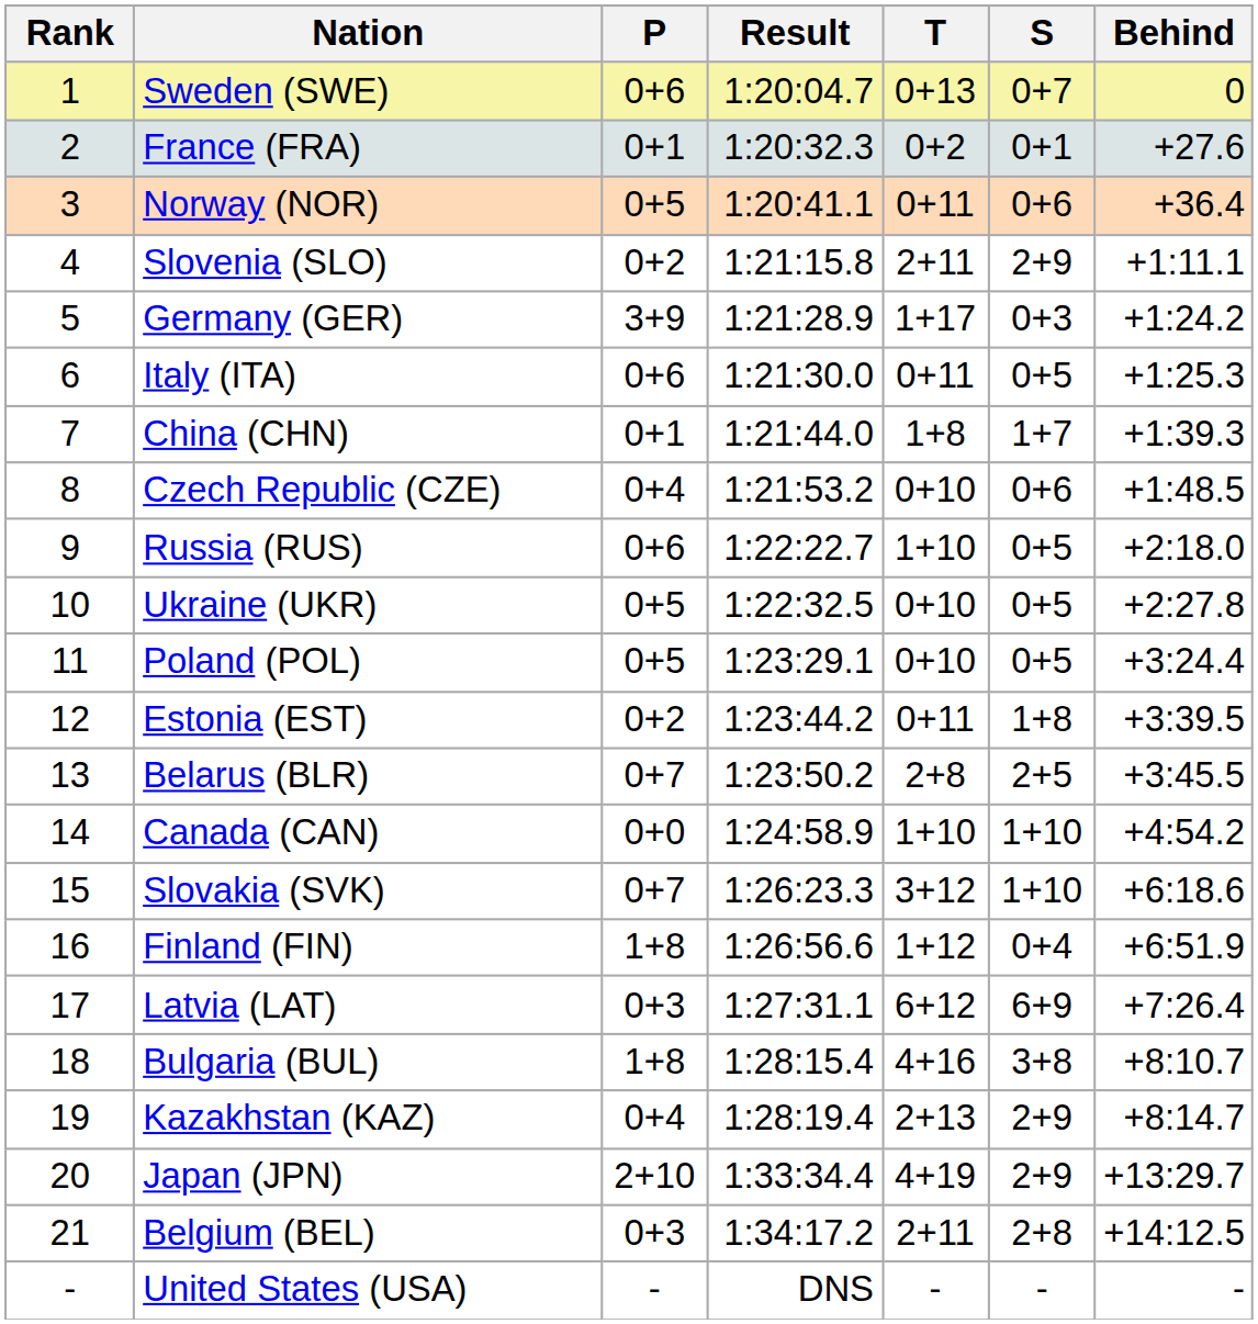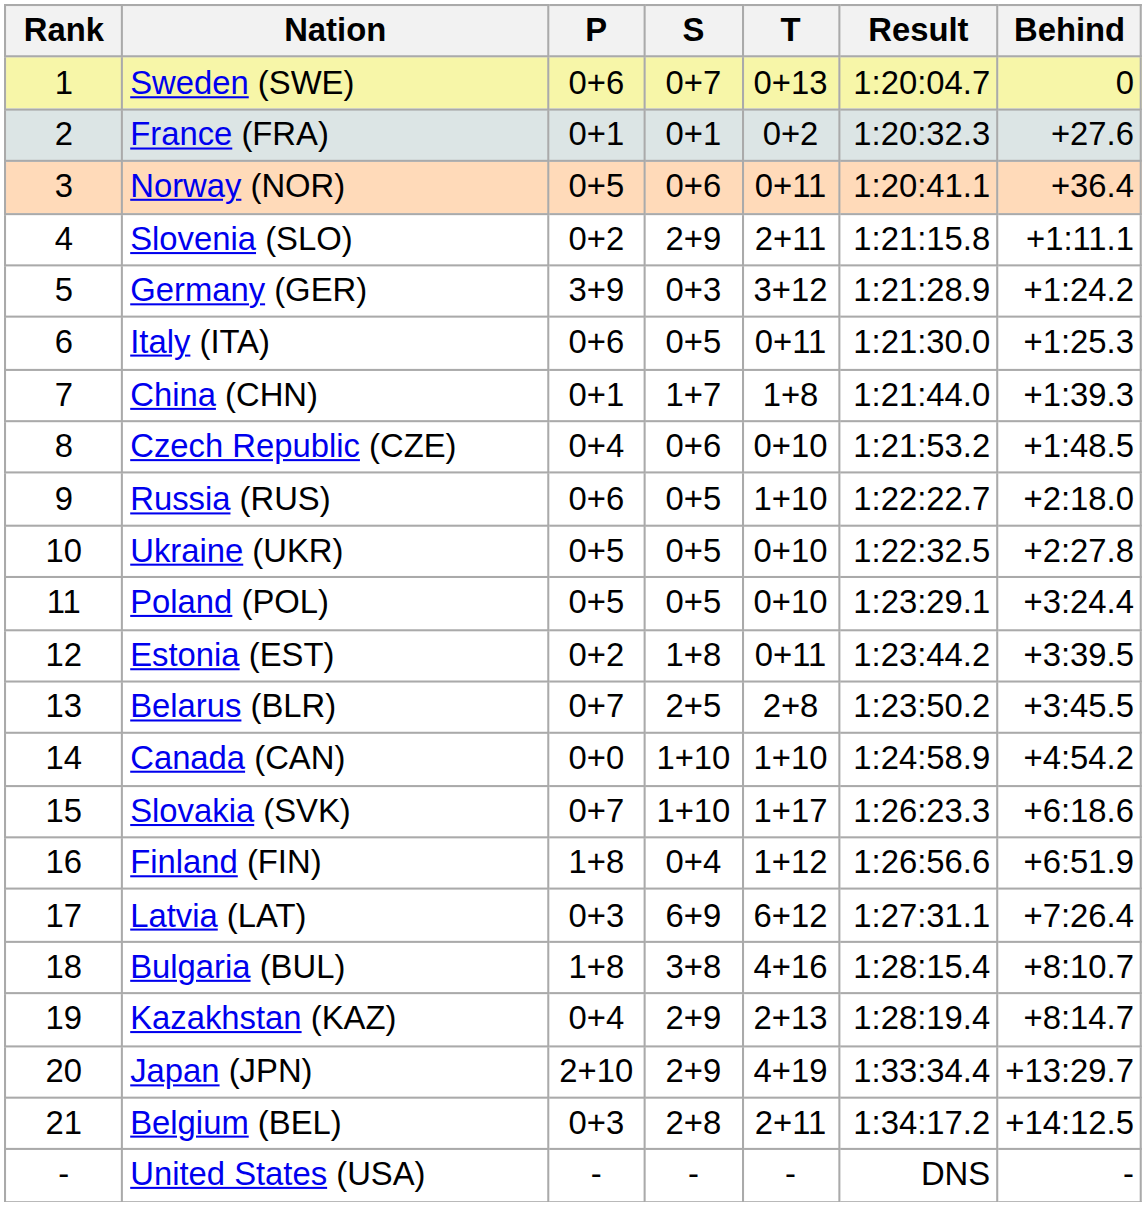 <table class=wikitable>
 <tr>
 <th width=50>Rank</th>
 <th width=200>Nation</th>
 <th width=40>P</th>
+<th width=40>S</th>
+<th width=40>T</th>
 <th width=70>Result</th>
-<th width=40>T</th>
-<th width=40>S</th>
 <th width=50>Behind</th>
 </tr>
 <tr bgcolor="#F7F6A8">
 <td align="center">1</td>
 <td> <a href='#'>Sweden</a> (SWE)</td>
 <td align="center">0+6</td>
+<td align="center">0+7</td>
+<td align="center">0+13</td>
 <td align="right">1:20:04.7</td>
-<td align="center">0+13</td>
-<td align="center">0+7</td>
 <td align="right">0</td>
 </tr>
 <tr bgcolor="#DCE5E5">
 <td align="center">2</td>
 <td> <a href='#'>France</a> (FRA)</td>
 <td align="center">0+1</td>
+<td align="center">0+1</td>
+<td align="center">0+2</td>
 <td align="right">1:20:32.3</td>
-<td align="center">0+2</td>
-<td align="center">0+1</td>
 <td align="right">+27.6</td>
 </tr>
 <tr bgcolor="#FFDAB9">
 <td align="center">3</td>
 <td> <a href='#'>Norway</a> (NOR)</td>
 <td align="center">0+5</td>
+<td align="center">0+6</td>
+<td align="center">0+11</td>
 <td align="right">1:20:41.1</td>
-<td align="center">0+11</td>
-<td align="center">0+6</td>
 <td align="right">+36.4</td>
 </tr>
 <tr bgcolor="#FFFFFF">
 <td align="center">4</td>
 <td> <a href='#'>Slovenia</a> (SLO)</td>
 <td align="center">0+2</td>
+<td align="center">2+9</td>
+<td align="center">2+11</td>
 <td align="right">1:21:15.8</td>
-<td align="center">2+11</td>
-<td align="center">2+9</td>
 <td align="right">+1:11.1</td>
 </tr>
 <tr bgcolor="#FFFFFF">
 <td align="center">5</td>
 <td> <a href='#'>Germany</a> (GER)</td>
 <td align="center">3+9</td>
+<td align="center">0+3</td>
+<td align="center">3+12</td>
 <td align="right">1:21:28.9</td>
-<td align="center">1+17</td>
-<td align="center">0+3</td>
 <td align="right">+1:24.2</td>
 </tr>
 <tr bgcolor="#FFFFFF">
 <td align="center">6</td>
 <td> <a href='#'>Italy</a> (ITA)</td>
 <td align="center">0+6</td>
+<td align="center">0+5</td>
+<td align="center">0+11</td>
 <td align="right">1:21:30.0</td>
-<td align="center">0+11</td>
-<td align="center">0+5</td>
 <td align="right">+1:25.3</td>
 </tr>
 <tr bgcolor="#FFFFFF">
 <td align="center">7</td>
 <td> <a href='#'>China</a> (CHN)</td>
 <td align="center">0+1</td>
+<td align="center">1+7</td>
+<td align="center">1+8</td>
 <td align="right">1:21:44.0</td>
-<td align="center">1+8</td>
-<td align="center">1+7</td>
 <td align="right">+1:39.3</td>
 </tr>
 <tr bgcolor="#FFFFFF">
 <td align="center">8</td>
 <td> <a href='#'>Czech Republic</a> (CZE)</td>
 <td align="center">0+4</td>
+<td align="center">0+6</td>
+<td align="center">0+10</td>
 <td align="right">1:21:53.2</td>
-<td align="center">0+10</td>
-<td align="center">0+6</td>
 <td align="right">+1:48.5</td>
 </tr>
 <tr bgcolor="#FFFFFF">
 <td align="center">9</td>
 <td> <a href='#'>Russia</a> (RUS)</td>
 <td align="center">0+6</td>
+<td align="center">0+5</td>
+<td align="center">1+10</td>
 <td align="right">1:22:22.7</td>
-<td align="center">1+10</td>
-<td align="center">0+5</td>
 <td align="right">+2:18.0</td>
 </tr>
 <tr bgcolor="#FFFFFF">
 <td align="center">10</td>
 <td> <a href='#'>Ukraine</a> (UKR)</td>
 <td align="center">0+5</td>
+<td align="center">0+5</td>
+<td align="center">0+10</td>
 <td align="right">1:22:32.5</td>
-<td align="center">0+10</td>
-<td align="center">0+5</td>
 <td align="right">+2:27.8</td>
 </tr>
 <tr bgcolor="#FFFFFF">
 <td align="center">11</td>
 <td> <a href='#'>Poland</a> (POL)</td>
 <td align="center">0+5</td>
+<td align="center">0+5</td>
+<td align="center">0+10</td>
 <td align="right">1:23:29.1</td>
-<td align="center">0+10</td>
-<td align="center">0+5</td>
 <td align="right">+3:24.4</td>
 </tr>
 <tr bgcolor="#FFFFFF">
 <td align="center">12</td>
 <td> <a href='#'>Estonia</a> (EST)</td>
 <td align="center">0+2</td>
+<td align="center">1+8</td>
+<td align="center">0+11</td>
 <td align="right">1:23:44.2</td>
-<td align="center">0+11</td>
-<td align="center">1+8</td>
 <td align="right">+3:39.5</td>
 </tr>
 <tr bgcolor="#FFFFFF">
 <td align="center">13</td>
 <td> <a href='#'>Belarus</a> (BLR)</td>
 <td align="center">0+7</td>
+<td align="center">2+5</td>
+<td align="center">2+8</td>
 <td align="right">1:23:50.2</td>
-<td align="center">2+8</td>
-<td align="center">2+5</td>
 <td align="right">+3:45.5</td>
 </tr>
 <tr bgcolor="#FFFFFF">
 <td align="center">14</td>
 <td> <a href='#'>Canada</a> (CAN)</td>
 <td align="center">0+0</td>
-<td align="right">1:24:58.9</td>
 <td align="center">1+10</td>
 <td align="center">1+10</td>
+<td align="right">1:24:58.9</td>
 <td align="right">+4:54.2</td>
 </tr>
 <tr bgcolor="#FFFFFF">
 <td align="center">15</td>
 <td> <a href='#'>Slovakia</a> (SVK)</td>
 <td align="center">0+7</td>
+<td align="center">1+10</td>
+<td align="center">1+17</td>
 <td align="right">1:26:23.3</td>
-<td align="center">3+12</td>
-<td align="center">1+10</td>
 <td align="right">+6:18.6</td>
 </tr>
 <tr bgcolor="#FFFFFF">
 <td align="center">16</td>
 <td> <a href='#'>Finland</a> (FIN)</td>
 <td align="center">1+8</td>
+<td align="center">0+4</td>
+<td align="center">1+12</td>
 <td align="right">1:26:56.6</td>
-<td align="center">1+12</td>
-<td align="center">0+4</td>
 <td align="right">+6:51.9</td>
 </tr>
 <tr bgcolor="#FFFFFF">
 <td align="center">17</td>
 <td> <a href='#'>Latvia</a> (LAT)</td>
 <td align="center">0+3</td>
+<td align="center">6+9</td>
+<td align="center">6+12</td>
 <td align="right">1:27:31.1</td>
-<td align="center">6+12</td>
-<td align="center">6+9</td>
 <td align="right">+7:26.4</td>
 </tr>
 <tr bgcolor="#FFFFFF">
 <td align="center">18</td>
 <td> <a href='#'>Bulgaria</a> (BUL)</td>
 <td align="center">1+8</td>
+<td align="center">3+8</td>
+<td align="center">4+16</td>
 <td align="right">1:28:15.4</td>
-<td align="center">4+16</td>
-<td align="center">3+8</td>
 <td align="right">+8:10.7</td>
 </tr>
 <tr bgcolor="#FFFFFF">
 <td align="center">19</td>
 <td> <a href='#'>Kazakhstan</a> (KAZ)</td>
 <td align="center">0+4</td>
+<td align="center">2+9</td>
+<td align="center">2+13</td>
 <td align="right">1:28:19.4</td>
-<td align="center">2+13</td>
-<td align="center">2+9</td>
 <td align="right">+8:14.7</td>
 </tr>
 <tr bgcolor="#FFFFFF">
 <td align="center">20</td>
 <td> <a href='#'>Japan</a> (JPN)</td>
 <td align="center">2+10</td>
+<td align="center">2+9</td>
+<td align="center">4+19</td>
 <td align="right">1:33:34.4</td>
-<td align="center">4+19</td>
-<td align="center">2+9</td>
 <td align="right">+13:29.7</td>
 </tr>
 <tr bgcolor="#FFFFFF">
 <td align="center">21</td>
 <td> <a href='#'>Belgium</a> (BEL)</td>
 <td align="center">0+3</td>
+<td align="center">2+8</td>
+<td align="center">2+11</td>
 <td align="right">1:34:17.2</td>
-<td align="center">2+11</td>
-<td align="center">2+8</td>
 <td align="right">+14:12.5</td>
 </tr>
 <tr bgcolor="#FFFFFF">
 <td align="center">-</td>
 <td> <a href='#'>United States</a> (USA)</td>
 <td align="center">-</td>
-<td align="right">DNS</td>
 <td align="center">-</td>
 <td align="center">-</td>
+<td align="right">DNS</td>
 <td align="right">-</td>
 </tr>
 </table>
